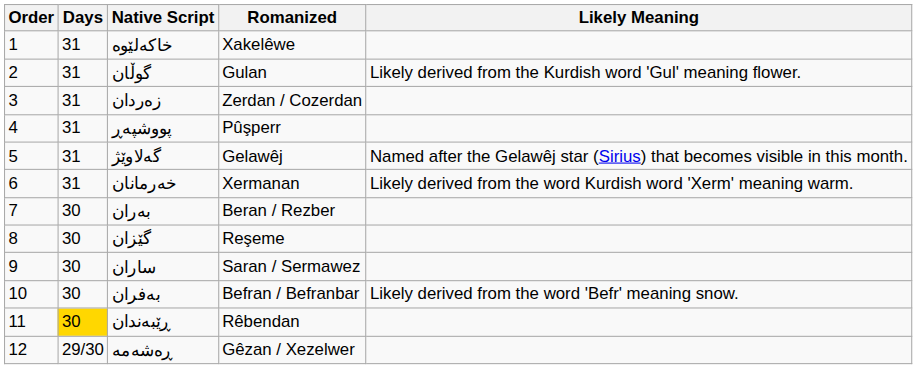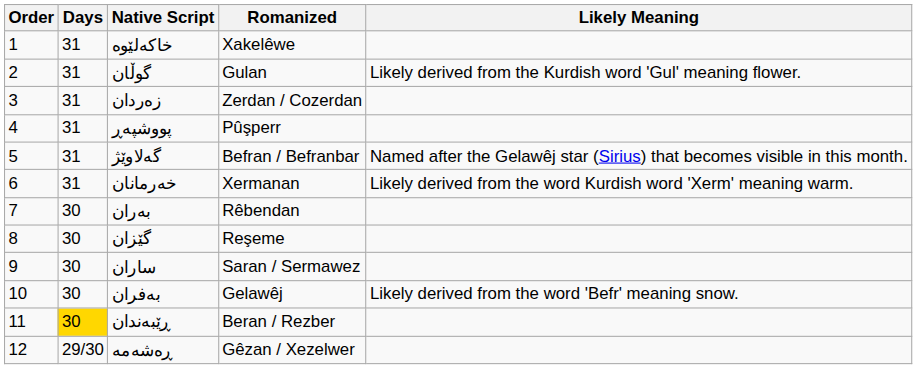 <table class="wikitable">
 <tr>
 <th>Order</th>
 <th>Days</th>
 <th>Native Script</th>
 <th>Romanized</th>
 <th>Likely Meaning</th>
 </tr>
 <tr>
 <td>1</td>
 <td>31</td>
 <td>خاکەلێوە</td>
 <td>Xakelêwe</td>
 <td></td>
 </tr>
 <tr>
 <td>2</td>
 <td>31</td>
 <td>گوڵان</td>
 <td>Gulan</td>
 <td>Likely derived from the Kurdish word 'Gul' meaning flower.</td>
 </tr>
 <tr>
 <td>3</td>
 <td>31</td>
 <td>زەردان</td>
 <td>Zerdan / Cozerdan</td>
 <td></td>
 </tr>
 <tr>
 <td>4</td>
 <td>31</td>
 <td>پووشپەڕ</td>
 <td>Pûşperr</td>
 <td></td>
 </tr>
 <tr>
 <td>5</td>
 <td>31</td>
 <td>گەلاوێژ</td>
-<td>Gelawêj</td>
+<td>Befran / Befranbar</td>
 <td>Named after the Gelawêj star (<a href='#'>Sirius</a>) that becomes visible in this month.</td>
 </tr>
 <tr>
 <td>6</td>
 <td>31</td>
 <td>خەرمانان</td>
 <td>Xermanan</td>
 <td>Likely derived from the word Kurdish word 'Xerm' meaning warm.</td>
 </tr>
 <tr>
 <td>7</td>
 <td>30</td>
 <td>بەران</td>
-<td>Beran / Rezber</td>
+<td>Rêbendan</td>
 <td></td>
 </tr>
 <tr>
 <td>8</td>
 <td>30</td>
 <td>گێزان</td>
 <td>Reşeme</td>
 <td></td>
 </tr>
 <tr>
 <td>9</td>
 <td>30</td>
 <td>ساران</td>
 <td>Saran / Sermawez</td>
 <td></td>
 </tr>
 <tr>
 <td>10</td>
 <td>30</td>
 <td>بەفران</td>
-<td>Befran / Befranbar</td>
+<td>Gelawêj</td>
 <td>Likely derived from the word 'Befr' meaning snow.</td>
 </tr>
 <tr>
 <td>11</td>
 <td style="background: gold;">30</td>
 <td>ڕێبەندان</td>
-<td>Rêbendan</td>
+<td>Beran / Rezber</td>
 <td></td>
 </tr>
 <tr>
 <td>12</td>
 <td>29/30</td>
 <td>ڕەشەمە</td>
 <td>Gêzan / Xezelwer</td>
 <td></td>
 </tr>
 </table>
